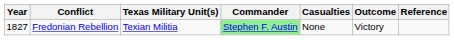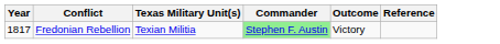 <table class="wikitable">
 <tr>
 <th>Year</th>
 <th>Conflict</th>
 <th>Texas Military Unit(s)</th>
 <th>Commander</th>
-<th>Casualties</th>
 <th>Outcome</th>
 <th>Reference</th>
 </tr>
 <tr>
-<td>1827</td>
+<td>1817</td>
 <td><a href='#'>Fredonian Rebellion</a></td>
 <td><a href='#'>Texian Militia</a></td>
 <td style="background: lightgreen;"><a href='#'>Stephen F. Austin</a></td>
-<td>None</td>
 <td>Victory</td>
 <td></td>
 </tr>
 </table>
